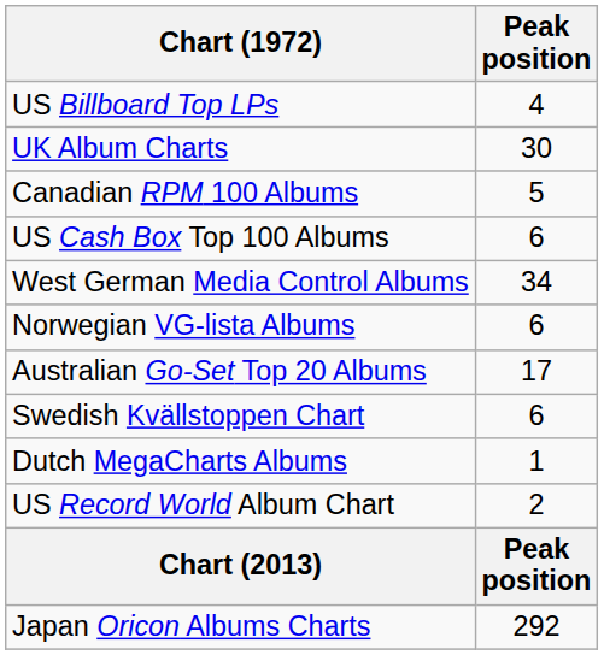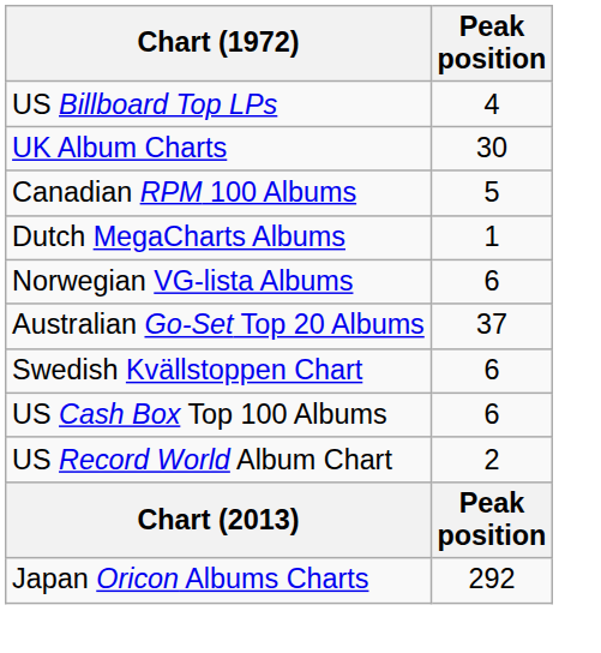 <table class="wikitable">
 <tr>
 <th>Chart (1972)</th>
 <th>Peak<br>position</th>
 </tr>
 <tr>
 <td>US <a href='#'><em>Billboard Top LPs</em></a></td>
 <td align=center>4</td>
 </tr>
 <tr>
 <td><a href='#'>UK Album Charts</a></td>
 <td align=center>30</td>
 </tr>
 <tr>
 <td>Canadian <a href='#'><em>RPM</em> 100 Albums</a></td>
 <td align=center>5</td>
 </tr>
 <tr>
-<td>US <em><a href='#'>Cash Box</a></em> Top 100 Albums</td>
-<td align=center>6</td>
-</tr>
-<tr>
-<td>West German <a href='#'>Media Control Albums</a></td>
-<td align=center>34</td>
+<td>Dutch <a href='#'>MegaCharts Albums</a></td>
+<td align=center>1</td>
 </tr>
 <tr>
 <td>Norwegian <a href='#'>VG-lista Albums</a></td>
 <td align=center>6</td>
 </tr>
 <tr>
 <td>Australian <a href='#'><em>Go-Set</em> Top 20 Albums</a></td>
-<td align=center>17</td>
+<td align=center>37</td>
 </tr>
 <tr>
 <td>Swedish <a href='#'>Kvällstoppen Chart</a></td>
 <td align=center>6</td>
 </tr>
 <tr>
-<td>Dutch <a href='#'>MegaCharts Albums</a></td>
-<td align=center>1</td>
+<td>US <em><a href='#'>Cash Box</a></em> Top 100 Albums</td>
+<td align=center>6</td>
 </tr>
 <tr>
 <td>US <em><a href='#'>Record World</a></em> Album Chart</td>
 <td align=center>2</td>
 </tr>
 <tr>
 <th>Chart (2013)</th>
 <th>Peak<br>position</th>
 </tr>
 <tr>
 <td>Japan <a href='#'><em>Oricon</em> Albums Charts</a></td>
 <td align=center>292</td>
 </tr>
 </table>
